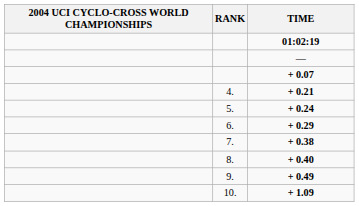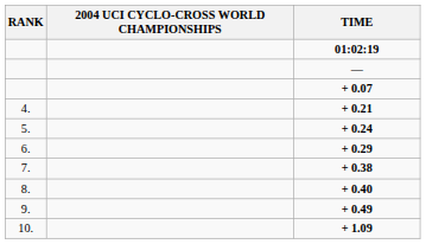 <table class="wikitable" style="font-size:95%;">
 <tr>
+<th>RANK</th>
 <th align="left" style="width: 20em">2004 UCI CYCLO-CROSS WORLD CHAMPIONSHIPS</th>
-<th>RANK</th>
 <th align="left" style="width: 10em">TIME</th>
 </tr>
 <tr>
+<td align="center"></td>
 <td></td>
-<td align="center"></td>
 <td align="center"><strong>01:02:19</strong></td>
 </tr>
 <tr>
+<td align="center"></td>
 <td></td>
-<td align="center"></td>
 <td align="center"><strong>—</strong></td>
 </tr>
 <tr>
+<td align="center"></td>
 <td></td>
-<td align="center"></td>
 <td align="center"><strong>+ 0.07</strong></td>
 </tr>
 <tr>
+<td align="center">4.</td>
 <td></td>
-<td align="center">4.</td>
 <td align="center"><strong>+ 0.21</strong></td>
 </tr>
 <tr>
+<td align="center">5.</td>
 <td></td>
-<td align="center">5.</td>
 <td align="center"><strong>+ 0.24</strong></td>
 </tr>
 <tr>
+<td align="center">6.</td>
 <td></td>
-<td align="center">6.</td>
 <td align="center"><strong>+ 0.29</strong></td>
 </tr>
 <tr>
+<td align="center">7.</td>
 <td></td>
-<td align="center">7.</td>
 <td align="center"><strong>+ 0.38</strong></td>
 </tr>
 <tr>
+<td align="center">8.</td>
 <td></td>
-<td align="center">8.</td>
 <td align="center"><strong>+ 0.40</strong></td>
 </tr>
 <tr>
+<td align="center">9.</td>
 <td></td>
-<td align="center">9.</td>
 <td align="center"><strong>+ 0.49</strong></td>
 </tr>
 <tr>
+<td align="center">10.</td>
 <td></td>
-<td align="center">10.</td>
 <td align="center"><strong>+ 1.09</strong></td>
 </tr>
 </table>
